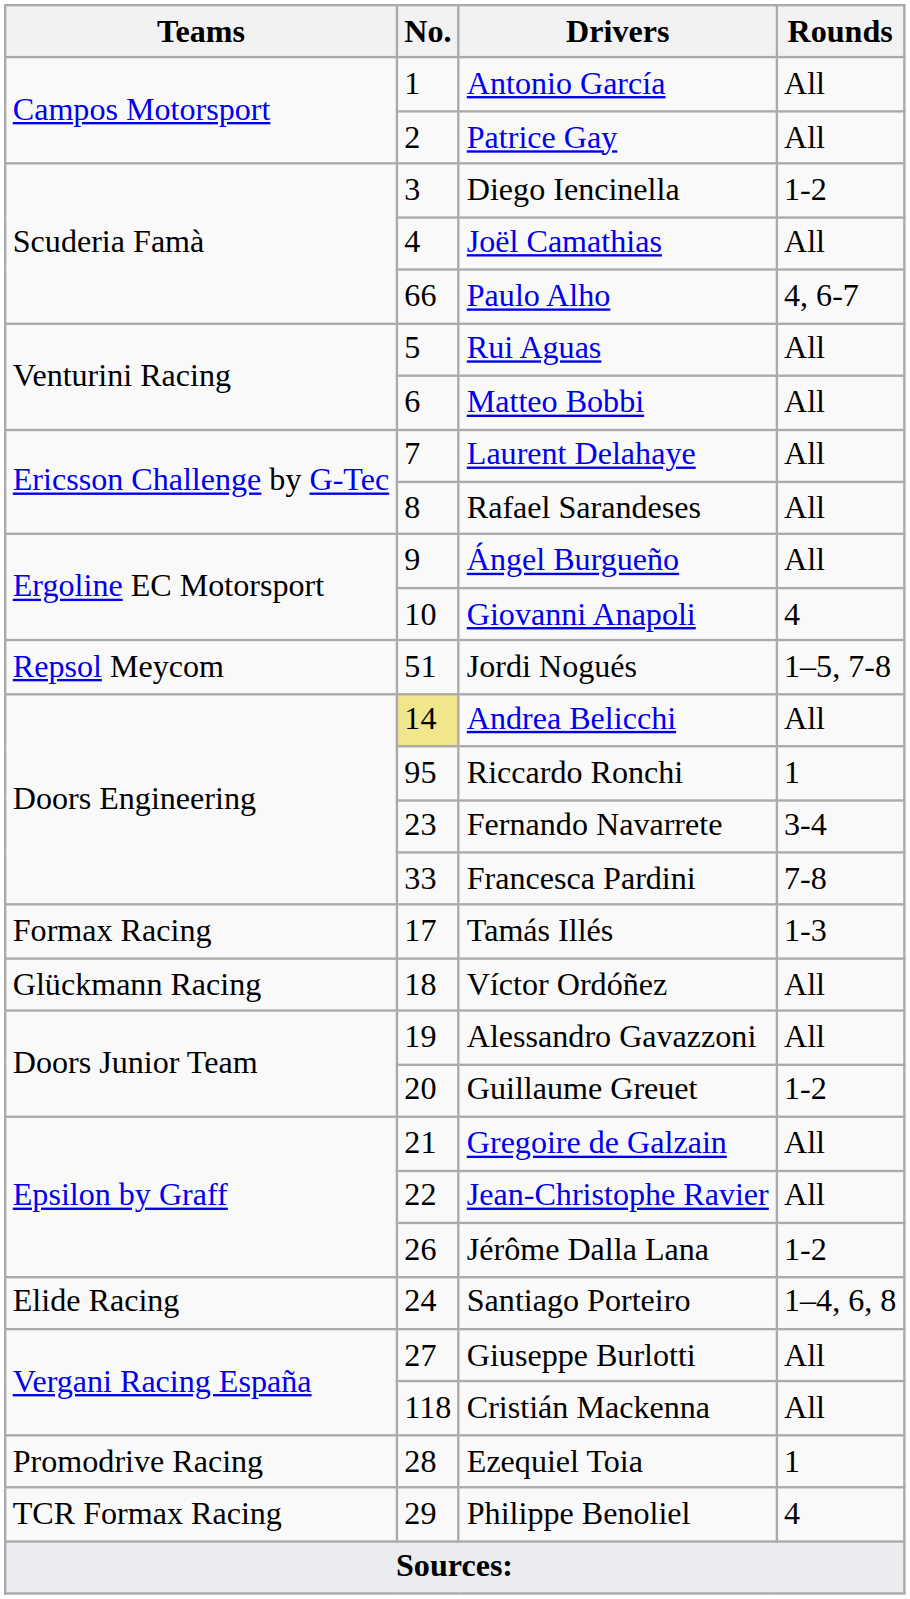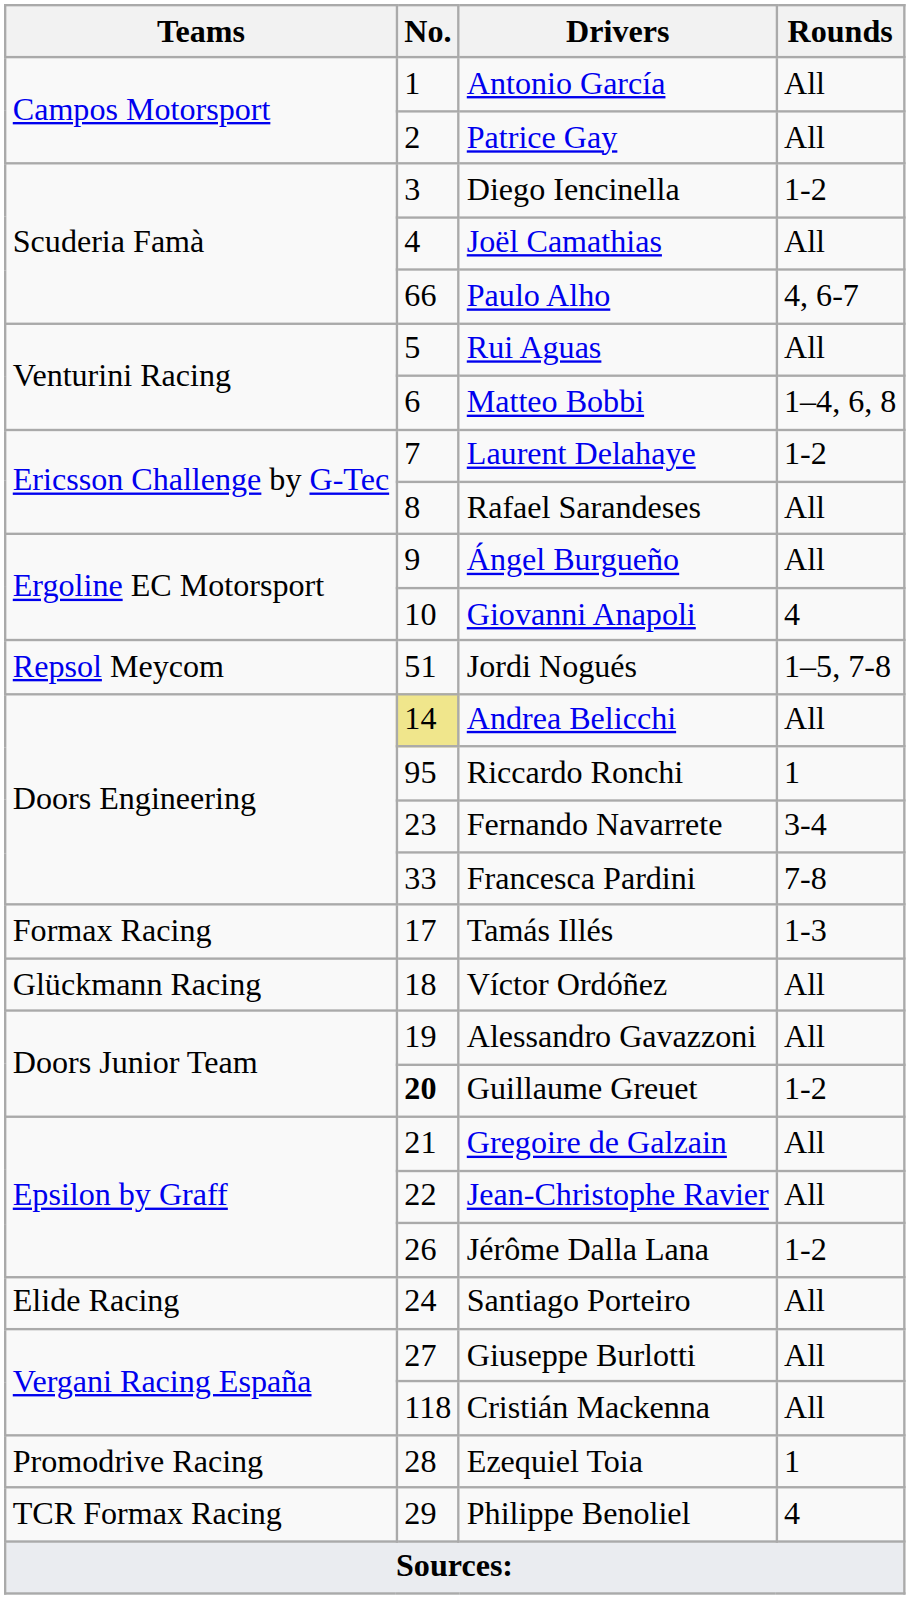 <table class="wikitable" style="font-size: 85%;">
 <tr>
 <th>Teams</th>
 <th>No.</th>
 <th>Drivers</th>
 <th>Rounds</th>
 </tr>
 <tr>
 <td rowspan=2> <a href='#'>Campos Motorsport</a></td>
 <td>1</td>
 <td> <a href='#'>Antonio García</a></td>
 <td>All</td>
 </tr>
 <tr>
 <td>2</td>
 <td> <a href='#'>Patrice Gay</a></td>
 <td>All</td>
 </tr>
 <tr>
 <td rowspan=3> Scuderia Famà</td>
 <td>3</td>
 <td> Diego Iencinella</td>
 <td>1-2</td>
 </tr>
 <tr>
 <td>4</td>
 <td> <a href='#'>Joël Camathias</a></td>
 <td>All</td>
 </tr>
 <tr>
 <td>66</td>
 <td> <a href='#'>Paulo Alho</a></td>
 <td>4, 6-7</td>
 </tr>
 <tr>
 <td rowspan=2> Venturini Racing</td>
 <td>5</td>
 <td> <a href='#'>Rui Aguas</a></td>
 <td>All</td>
 </tr>
 <tr>
 <td>6</td>
 <td> <a href='#'>Matteo Bobbi</a></td>
-<td>All</td>
+<td>1–4, 6, 8</td>
 </tr>
 <tr>
 <td rowspan=2 nowrap> <a href='#'>Ericsson Challenge</a> by <a href='#'>G-Tec</a></td>
 <td>7</td>
 <td> <a href='#'>Laurent Delahaye</a></td>
-<td>All</td>
+<td>1-2</td>
 </tr>
 <tr>
 <td>8</td>
 <td> Rafael Sarandeses</td>
 <td>All</td>
 </tr>
 <tr>
 <td rowspan=2> <a href='#'>Ergoline</a> EC Motorsport</td>
 <td>9</td>
 <td> <a href='#'>Ángel Burgueño</a></td>
 <td>All</td>
 </tr>
 <tr>
 <td>10</td>
 <td> <a href='#'>Giovanni Anapoli</a></td>
 <td>4</td>
 </tr>
 <tr>
 <td rowspan=1> <a href='#'>Repsol</a> Meycom</td>
 <td>51</td>
 <td> Jordi Nogués</td>
 <td>1–5, 7-8</td>
 </tr>
 <tr>
 <td rowspan=4> Doors Engineering</td>
 <td style="background: khaki;">14</td>
 <td> <a href='#'>Andrea Belicchi</a></td>
 <td>All</td>
 </tr>
 <tr>
 <td>95</td>
 <td> Riccardo Ronchi</td>
 <td>1</td>
 </tr>
 <tr>
 <td>23</td>
 <td> Fernando Navarrete</td>
 <td>3-4</td>
 </tr>
 <tr>
 <td>33</td>
 <td> Francesca Pardini</td>
 <td>7-8</td>
 </tr>
 <tr>
 <td rowspan=1> Formax Racing</td>
 <td>17</td>
 <td> Tamás Illés</td>
 <td>1-3</td>
 </tr>
 <tr>
 <td rowspan=1> Glückmann Racing</td>
 <td>18</td>
 <td> Víctor Ordóñez</td>
 <td>All</td>
 </tr>
 <tr>
 <td rowspan=2> Doors Junior Team</td>
 <td>19</td>
 <td> Alessandro Gavazzoni</td>
 <td>All</td>
 </tr>
 <tr>
-<td>20</td>
+<td><strong>20</strong></td>
 <td> Guillaume Greuet</td>
 <td>1-2</td>
 </tr>
 <tr>
 <td rowspan=3> <a href='#'>Epsilon by Graff</a></td>
 <td>21</td>
 <td> <a href='#'>Gregoire de Galzain</a></td>
 <td>All</td>
 </tr>
 <tr>
 <td>22</td>
 <td nowrap> <a href='#'>Jean-Christophe Ravier</a></td>
 <td>All</td>
 </tr>
 <tr>
 <td>26</td>
 <td> Jérôme Dalla Lana</td>
 <td>1-2</td>
 </tr>
 <tr>
 <td rowspan=1> Elide Racing</td>
 <td>24</td>
 <td> Santiago Porteiro</td>
-<td>1–4, 6, 8</td>
+<td>All</td>
 </tr>
 <tr>
 <td rowspan=2> <a href='#'>Vergani Racing España</a></td>
 <td>27</td>
 <td> Giuseppe Burlotti</td>
 <td>All</td>
 </tr>
 <tr>
 <td>118</td>
 <td> Cristián Mackenna</td>
 <td>All</td>
 </tr>
 <tr>
 <td rowspan=1> Promodrive Racing</td>
 <td>28</td>
 <td> Ezequiel Toia</td>
 <td>1</td>
 </tr>
 <tr>
 <td rowspan=1> TCR Formax Racing</td>
 <td>29</td>
 <td> Philippe Benoliel</td>
 <td>4</td>
 </tr>
 <tr class="sortbottom">
 <td colspan="4" style="background-color:#EAECF0;text-align:center"><strong>Sources:</strong></td>
 </tr>
 </table>
